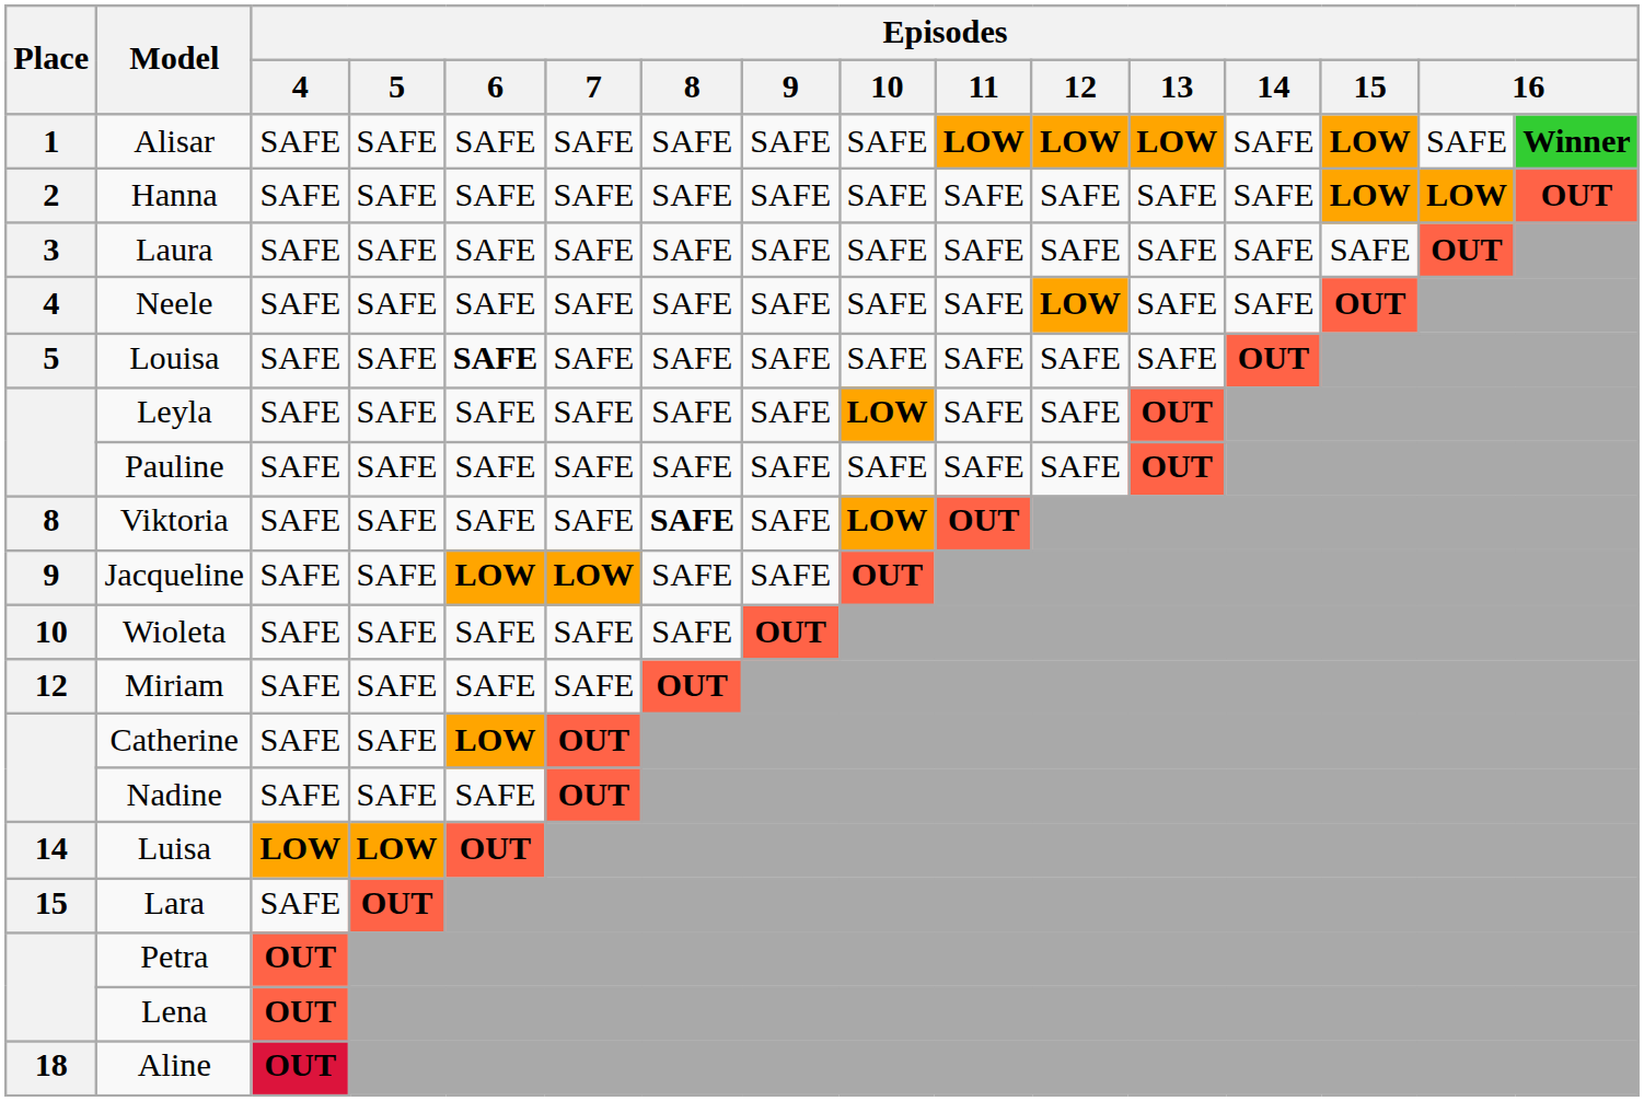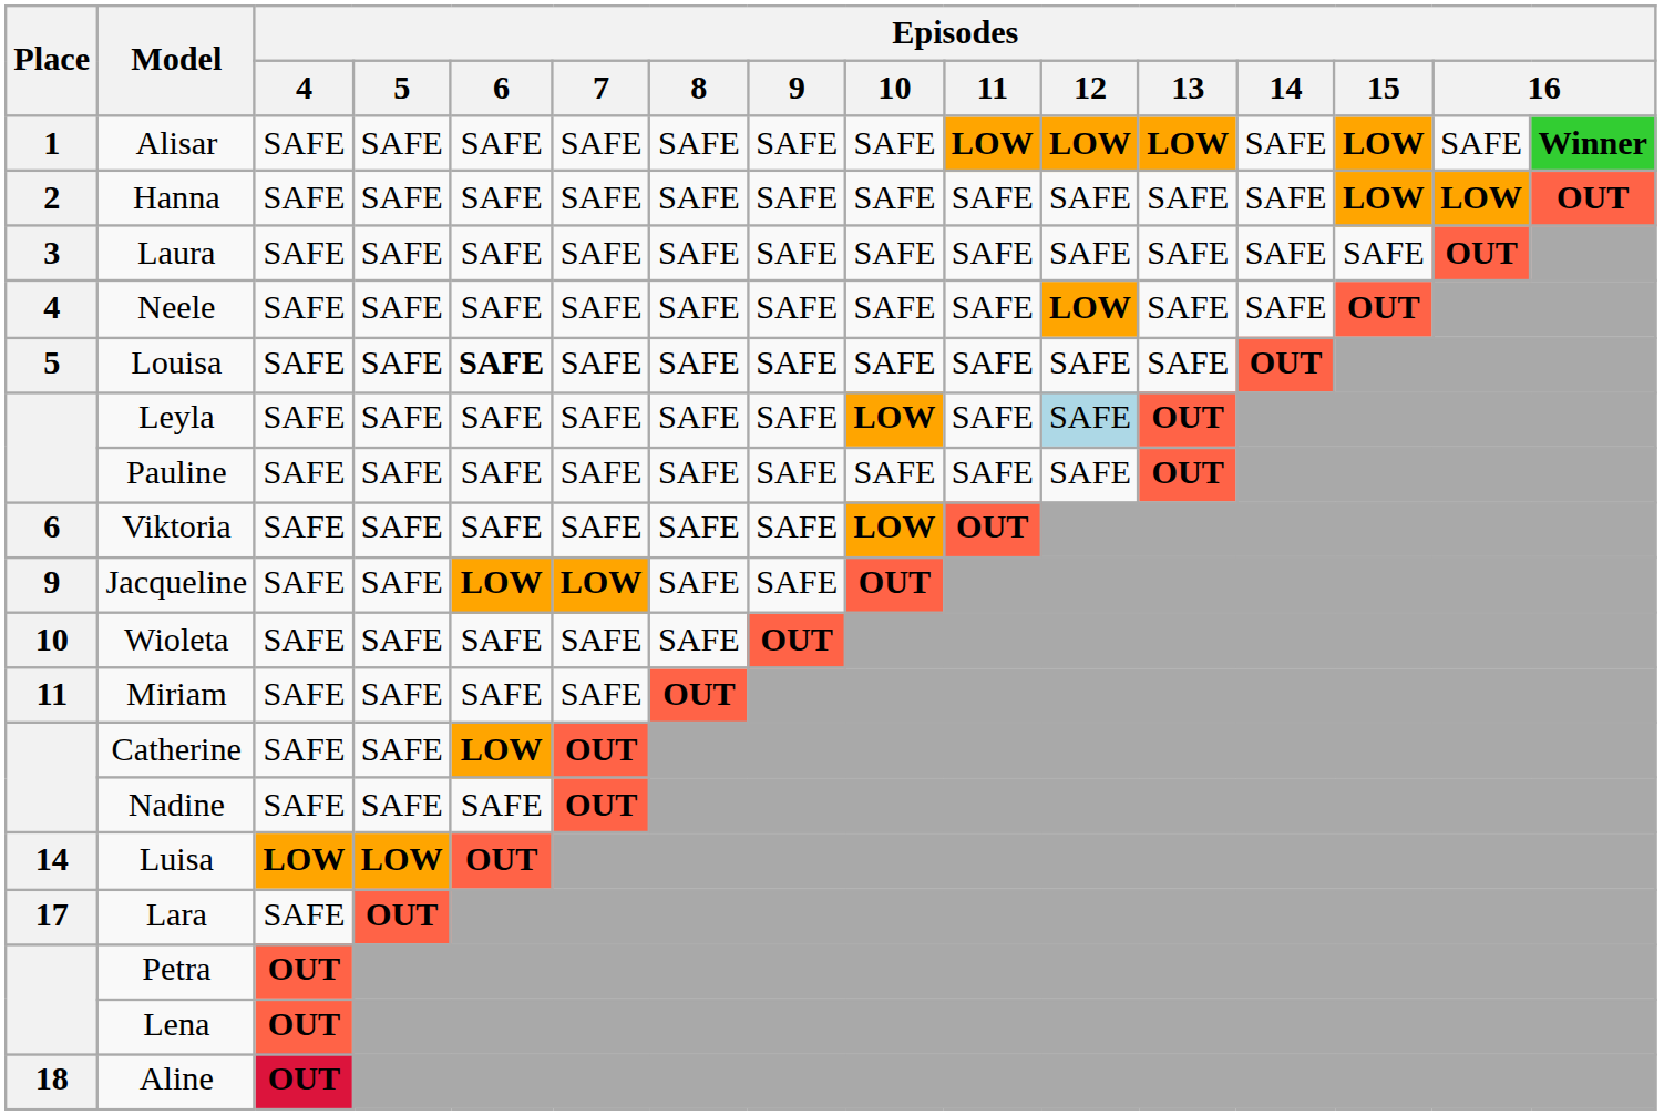 <table class="wikitable" style="width:50%; text-align:center; font-size:80%;">
 <tr>
 <th rowspan="2">Place</th>
 <th rowspan="2">Model</th>
 <th colspan="14">Episodes</th>
 </tr>
 <tr>
 <th>4</th>
 <th>5</th>
 <th>6</th>
 <th>7</th>
 <th>8</th>
 <th>9</th>
 <th>10</th>
 <th>11</th>
 <th>12</th>
 <th>13</th>
 <th>14</th>
 <th>15</th>
 <th colspan="2">16</th>
 </tr>
 <tr>
 <th>1</th>
 <td>Alisar</td>
 <td>SAFE</td>
 <td>SAFE</td>
 <td>SAFE</td>
 <td>SAFE</td>
 <td>SAFE</td>
 <td>SAFE</td>
 <td>SAFE</td>
 <td style="background:orange"><strong>LOW</strong></td>
 <td style="background:orange"><strong>LOW</strong></td>
 <td style="background:orange"><strong>LOW</strong></td>
 <td>SAFE</td>
 <td style="background:orange"><strong>LOW</strong></td>
 <td>SAFE</td>
 <td style="background:limegreen"><strong>Winner</strong></td>
 </tr>
 <tr>
 <th>2</th>
 <td>Hanna</td>
 <td>SAFE</td>
 <td>SAFE</td>
 <td>SAFE</td>
 <td>SAFE</td>
 <td>SAFE</td>
 <td>SAFE</td>
 <td>SAFE</td>
 <td>SAFE</td>
 <td>SAFE</td>
 <td>SAFE</td>
 <td>SAFE</td>
 <td style="background:orange"><strong>LOW</strong></td>
 <td style="background:orange"><strong>LOW</strong></td>
 <td style="background:tomato"><strong>OUT</strong></td>
 </tr>
 <tr>
 <th>3</th>
 <td>Laura</td>
 <td>SAFE</td>
 <td>SAFE</td>
 <td>SAFE</td>
 <td>SAFE</td>
 <td>SAFE</td>
 <td>SAFE</td>
 <td>SAFE</td>
 <td>SAFE</td>
 <td>SAFE</td>
 <td>SAFE</td>
 <td>SAFE</td>
 <td>SAFE</td>
 <td style="background:tomato"><strong>OUT</strong></td>
 <td style="background:darkgray"></td>
 </tr>
 <tr>
 <th>4</th>
 <td>Neele</td>
 <td>SAFE</td>
 <td>SAFE</td>
 <td>SAFE</td>
 <td>SAFE</td>
 <td>SAFE</td>
 <td>SAFE</td>
 <td>SAFE</td>
 <td>SAFE</td>
 <td style="background:orange"><strong>LOW</strong></td>
 <td>SAFE</td>
 <td>SAFE</td>
 <td style="background:tomato"><strong>OUT</strong></td>
 <td colspan="2" style="background:darkgray"></td>
 </tr>
 <tr>
 <th>5</th>
 <td>Louisa</td>
 <td>SAFE</td>
 <td>SAFE</td>
 <td><strong>SAFE</strong></td>
 <td>SAFE</td>
 <td>SAFE</td>
 <td>SAFE</td>
 <td>SAFE</td>
 <td>SAFE</td>
 <td>SAFE</td>
 <td>SAFE</td>
 <td style="background:tomato"><strong>OUT</strong></td>
 <td colspan="3" style="background:darkgray"></td>
 </tr>
 <tr>
 <th rowspan="2"></th>
 <td>Leyla</td>
 <td>SAFE</td>
 <td>SAFE</td>
 <td>SAFE</td>
 <td>SAFE</td>
 <td>SAFE</td>
 <td>SAFE</td>
 <td style="background:orange"><strong>LOW</strong></td>
 <td>SAFE</td>
-<td>SAFE</td>
+<td style="background: lightblue;">SAFE</td>
 <td style="background:tomato"><strong>OUT</strong></td>
 <td colspan="5" style="background:darkgray"></td>
 </tr>
 <tr>
 <td>Pauline</td>
 <td>SAFE</td>
 <td>SAFE</td>
 <td>SAFE</td>
 <td>SAFE</td>
 <td>SAFE</td>
 <td>SAFE</td>
 <td>SAFE</td>
 <td>SAFE</td>
 <td>SAFE</td>
 <td style="background:tomato"><strong>OUT</strong></td>
 <td colspan="5" style="background:darkgray"></td>
 </tr>
 <tr>
-<th>8</th>
+<th>6</th>
 <td>Viktoria</td>
 <td>SAFE</td>
 <td>SAFE</td>
 <td>SAFE</td>
 <td>SAFE</td>
-<td><strong>SAFE</strong></td>
+<td>SAFE</td>
 <td>SAFE</td>
 <td style="background:orange"><strong>LOW</strong></td>
 <td style="background:tomato"><strong>OUT</strong></td>
 <td colspan="6" style="background:darkgray"></td>
 </tr>
 <tr>
 <th>9</th>
 <td>Jacqueline</td>
 <td>SAFE</td>
 <td>SAFE</td>
 <td style="background:orange"><strong>LOW</strong></td>
 <td style="background:orange"><strong>LOW</strong></td>
 <td>SAFE</td>
 <td>SAFE</td>
 <td style="background:tomato"><strong>OUT</strong></td>
 <td colspan="7" style="background:darkgray"></td>
 </tr>
 <tr>
 <th>10</th>
 <td>Wioleta</td>
 <td>SAFE</td>
 <td>SAFE</td>
 <td>SAFE</td>
 <td>SAFE</td>
 <td>SAFE</td>
 <td style="background:tomato"><strong>OUT</strong></td>
 <td colspan="8" style="background:darkgray"></td>
 </tr>
 <tr>
-<th>12</th>
+<th>11</th>
 <td>Miriam</td>
 <td>SAFE</td>
 <td>SAFE</td>
 <td>SAFE</td>
 <td>SAFE</td>
 <td style="background:tomato"><strong>OUT</strong></td>
 <td colspan="10" style="background:darkgray"></td>
 </tr>
 <tr>
 <th rowspan="2"></th>
 <td>Catherine</td>
 <td>SAFE</td>
 <td>SAFE</td>
 <td style="background:orange"><strong>LOW</strong></td>
 <td style="background:tomato"><strong>OUT</strong></td>
 <td colspan="10" style="background:darkgray"></td>
 </tr>
 <tr>
 <td>Nadine</td>
 <td>SAFE</td>
 <td>SAFE</td>
 <td>SAFE</td>
 <td style="background:tomato"><strong>OUT</strong></td>
 <td colspan="13" style="background:darkgray"></td>
 </tr>
 <tr>
 <th>14</th>
 <td>Luisa</td>
 <td style="background:orange"><strong>LOW</strong></td>
 <td style="background:orange"><strong>LOW</strong></td>
 <td style="background:tomato"><strong>OUT</strong></td>
 <td colspan="13" style="background:darkgray"></td>
 </tr>
 <tr>
-<th>15</th>
+<th>17</th>
 <td>Lara</td>
 <td>SAFE</td>
 <td style="background:tomato"><strong>OUT</strong></td>
 <td colspan="13" style="background:darkgray"></td>
 </tr>
 <tr>
 <th rowspan="2"></th>
 <td>Petra</td>
 <td style="background:tomato"><strong>OUT</strong></td>
 <td colspan="13" style="background:darkgray"></td>
 </tr>
 <tr>
 <td>Lena</td>
 <td style="background:tomato"><strong>OUT</strong></td>
 <td colspan="13" style="background:darkgray"></td>
 </tr>
 <tr>
 <th>18</th>
 <td>Aline</td>
 <td style="background:crimson;"><span><strong>OUT</strong></span></td>
 <td colspan="13" style="background:darkgray"></td>
 </tr>
 </table>
